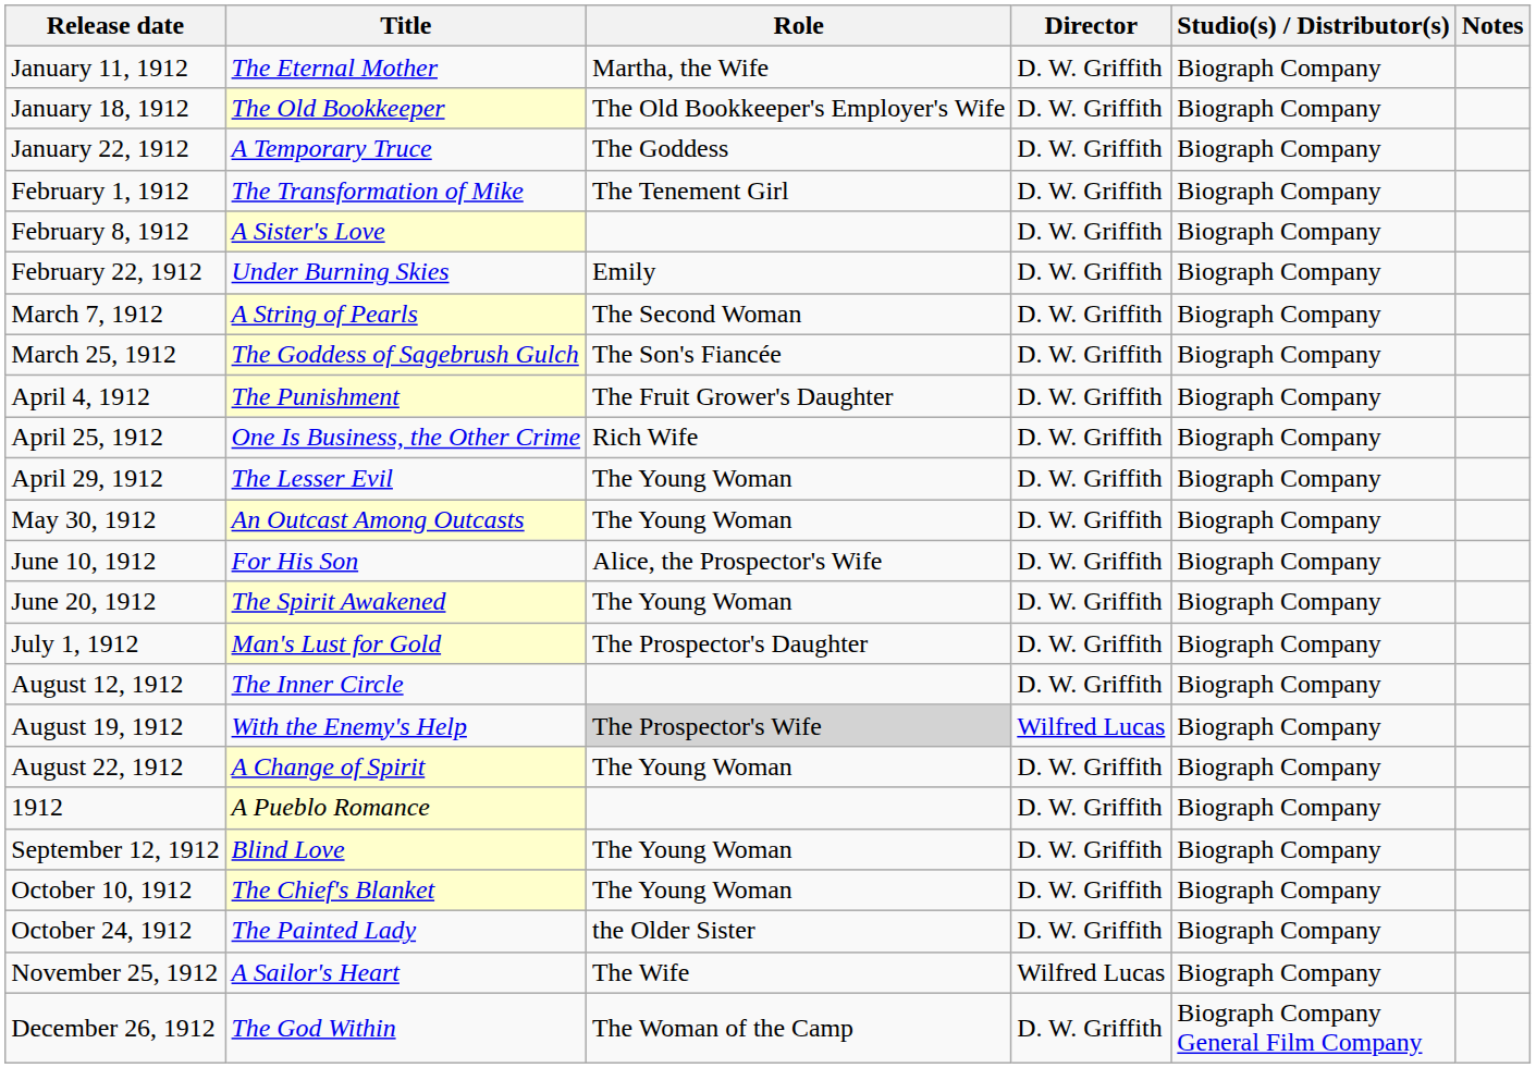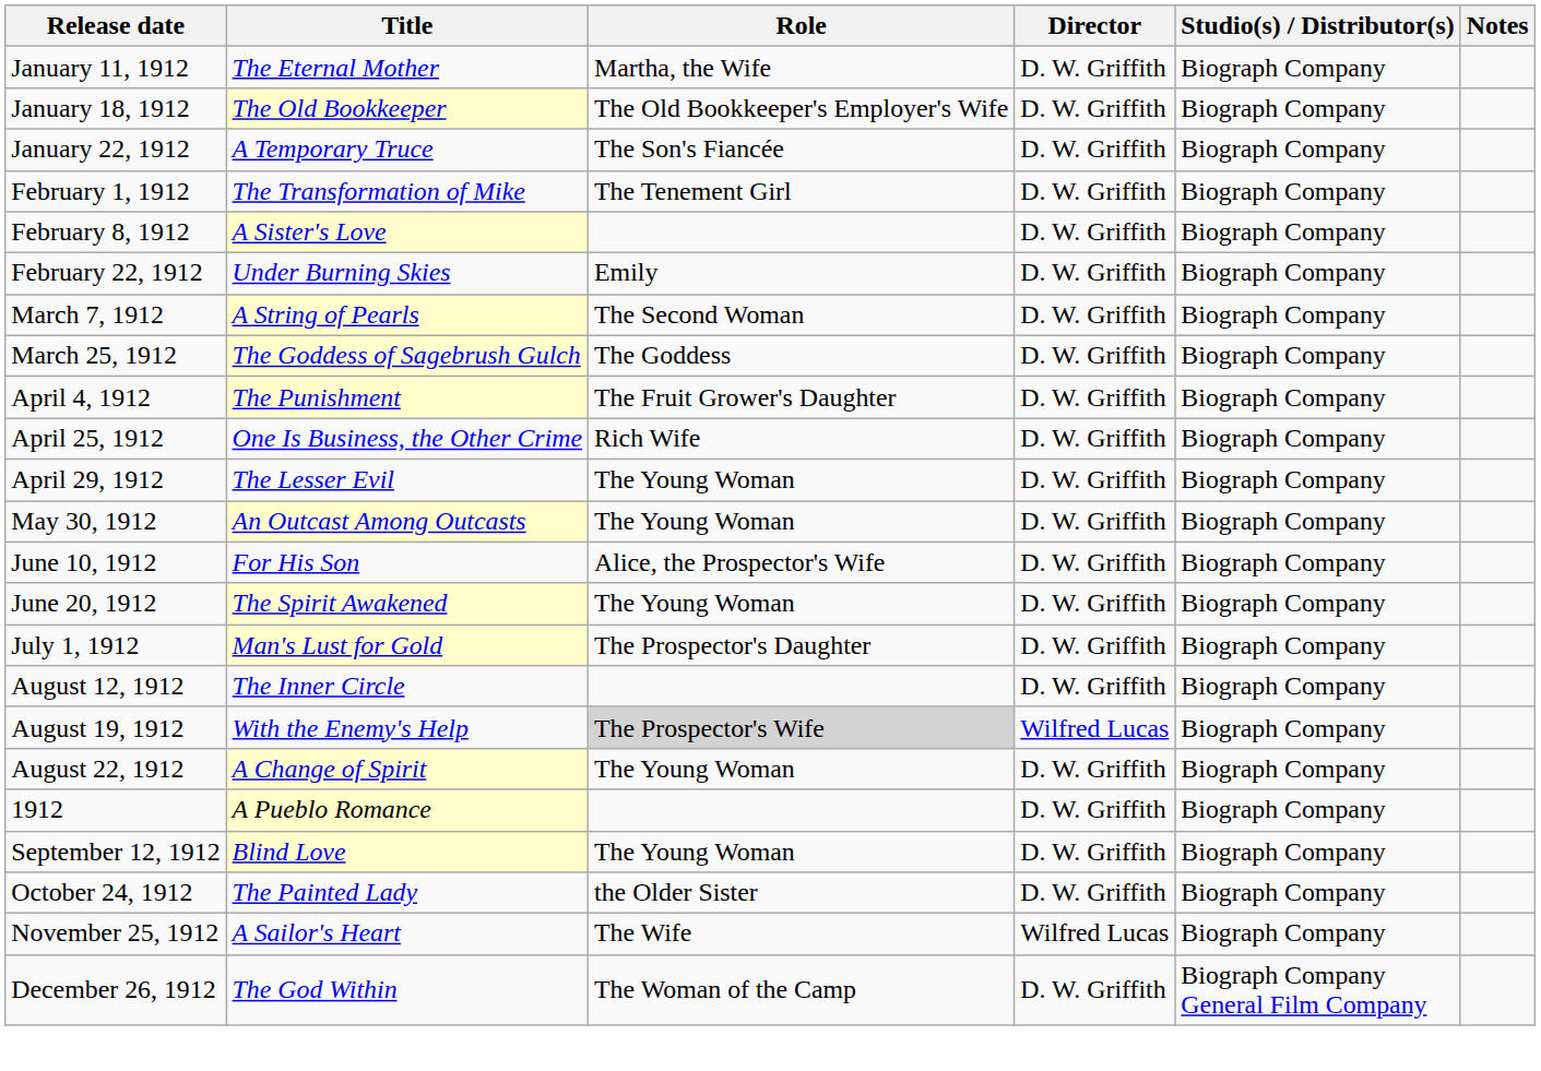 <table class="wikitable plainrowheaders sortable">
 <tr>
 <th scope="col">Release date</th>
 <th scope="col">Title</th>
 <th scope="col">Role</th>
 <th scope="col">Director</th>
 <th scope="col">Studio(s) / Distributor(s)</th>
 <th scope="col" class="unsortable">Notes</th>
 </tr>
 <tr>
 <td>January 11, 1912</td>
 <td><em><a href='#'>The Eternal Mother</a></em></td>
 <td>Martha, the Wife</td>
 <td>D. W. Griffith</td>
 <td>Biograph Company</td>
 <td></td>
 </tr>
 <tr>
 <td>January 18, 1912</td>
 <td style="background:#ffc;"><em><a href='#'>The Old Bookkeeper</a></em> </td>
 <td>The Old Bookkeeper's Employer's Wife</td>
 <td>D. W. Griffith</td>
 <td>Biograph Company</td>
 <td></td>
 </tr>
 <tr>
 <td>January 22, 1912</td>
 <td><em><a href='#'>A Temporary Truce</a></em></td>
-<td>The Goddess</td>
+<td>The Son's Fiancée</td>
 <td>D. W. Griffith</td>
 <td>Biograph Company</td>
 <td></td>
 </tr>
 <tr>
 <td>February 1, 1912</td>
 <td><em><a href='#'>The Transformation of Mike</a></em></td>
 <td>The Tenement Girl</td>
 <td>D. W. Griffith</td>
 <td>Biograph Company</td>
 <td></td>
 </tr>
 <tr>
 <td>February 8, 1912</td>
 <td style="background:#ffc;"><em><a href='#'>A Sister's Love</a></em> </td>
 <td></td>
 <td>D. W. Griffith</td>
 <td>Biograph Company</td>
 <td></td>
 </tr>
 <tr>
 <td>February 22, 1912</td>
 <td><em><a href='#'>Under Burning Skies</a></em></td>
 <td>Emily</td>
 <td>D. W. Griffith</td>
 <td>Biograph Company</td>
 <td></td>
 </tr>
 <tr>
 <td>March 7, 1912</td>
 <td style="background:#ffc;"><em><a href='#'> A String of Pearls</a></em> </td>
 <td>The Second Woman</td>
 <td>D. W. Griffith</td>
 <td>Biograph Company</td>
 <td></td>
 </tr>
 <tr>
 <td>March 25, 1912</td>
 <td style="background:#ffc;"><em><a href='#'>The Goddess of Sagebrush Gulch</a></em> </td>
-<td>The Son's Fiancée</td>
+<td>The Goddess</td>
 <td>D. W. Griffith</td>
 <td>Biograph Company</td>
 <td></td>
 </tr>
 <tr>
 <td>April 4, 1912</td>
 <td style="background:#ffc;"><em><a href='#'>The Punishment</a></em> </td>
 <td>The Fruit Grower's Daughter</td>
 <td>D. W. Griffith</td>
 <td>Biograph Company</td>
 <td></td>
 </tr>
 <tr>
 <td>April 25, 1912</td>
 <td><em><a href='#'>One Is Business, the Other Crime</a></em></td>
 <td>Rich Wife</td>
 <td>D. W. Griffith</td>
 <td>Biograph Company</td>
 <td></td>
 </tr>
 <tr>
 <td>April 29, 1912</td>
 <td><em><a href='#'>The Lesser Evil</a></em></td>
 <td>The Young Woman</td>
 <td>D. W. Griffith</td>
 <td>Biograph Company</td>
 <td></td>
 </tr>
 <tr>
 <td>May 30, 1912</td>
 <td style="background:#ffc;"><em><a href='#'>An Outcast Among Outcasts</a></em> </td>
 <td>The Young Woman</td>
 <td>D. W. Griffith</td>
 <td>Biograph Company</td>
 <td></td>
 </tr>
 <tr>
 <td>June 10, 1912</td>
 <td><em><a href='#'>For His Son</a></em></td>
 <td>Alice, the Prospector's Wife</td>
 <td>D. W. Griffith</td>
 <td>Biograph Company</td>
 <td></td>
 </tr>
 <tr>
 <td>June 20, 1912</td>
 <td style="background:#ffc;"><em><a href='#'>The Spirit Awakened</a></em> </td>
 <td>The Young Woman</td>
 <td>D. W. Griffith</td>
 <td>Biograph Company</td>
 <td></td>
 </tr>
 <tr>
 <td>July 1, 1912</td>
 <td style="background:#ffc;"><em><a href='#'>Man's Lust for Gold</a></em> </td>
 <td>The Prospector's Daughter</td>
 <td>D. W. Griffith</td>
 <td>Biograph Company</td>
 <td></td>
 </tr>
 <tr>
 <td>August 12, 1912</td>
 <td><em><a href='#'>The Inner Circle</a></em></td>
 <td></td>
 <td>D. W. Griffith</td>
 <td>Biograph Company</td>
 </tr>
 <tr>
 <td>August 19, 1912</td>
 <td><em><a href='#'>With the Enemy's Help</a></em></td>
 <td style="background: lightgrey;">The Prospector's Wife</td>
 <td><a href='#'>Wilfred Lucas</a></td>
 <td>Biograph Company</td>
 <td></td>
 </tr>
 <tr>
 <td>August 22, 1912</td>
 <td style="background:#ffc;"><em><a href='#'>A Change of Spirit</a></em> </td>
 <td>The Young Woman</td>
 <td>D. W. Griffith</td>
 <td>Biograph Company</td>
 <td></td>
 </tr>
 <tr>
 <td>1912</td>
 <td style="background:#ffc;"><em>A Pueblo Romance</em> </td>
 <td></td>
 <td>D. W. Griffith</td>
 <td>Biograph Company</td>
 <td></td>
 </tr>
 <tr>
 <td>September 12, 1912</td>
 <td style="background:#ffc;"><em><a href='#'> Blind Love</a></em> </td>
 <td>The Young Woman</td>
 <td>D. W. Griffith</td>
 <td>Biograph Company</td>
 <td></td>
 </tr>
 <tr>
-<td>October 10, 1912</td>
-<td style="background:#ffc;"><em><a href='#'>The Chief's Blanket</a></em> </td>
-<td>The Young Woman</td>
-<td>D. W. Griffith</td>
-<td>Biograph Company</td>
-<td></td>
-</tr>
-<tr>
 <td>October 24, 1912</td>
 <td><em><a href='#'>The Painted Lady</a></em></td>
 <td>the Older Sister</td>
 <td>D. W. Griffith</td>
 <td>Biograph Company</td>
 <td></td>
 </tr>
 <tr>
 <td>November 25, 1912</td>
 <td><em><a href='#'>A Sailor's Heart</a></em></td>
 <td>The Wife</td>
 <td>Wilfred Lucas</td>
 <td>Biograph Company</td>
 <td></td>
 </tr>
 <tr>
 <td>December 26, 1912</td>
 <td><em><a href='#'>The God Within</a></em></td>
 <td>The Woman of the Camp</td>
 <td>D. W. Griffith</td>
 <td>Biograph Company<br><a href='#'>General Film Company</a></td>
 <td></td>
 </tr>
 </table>
